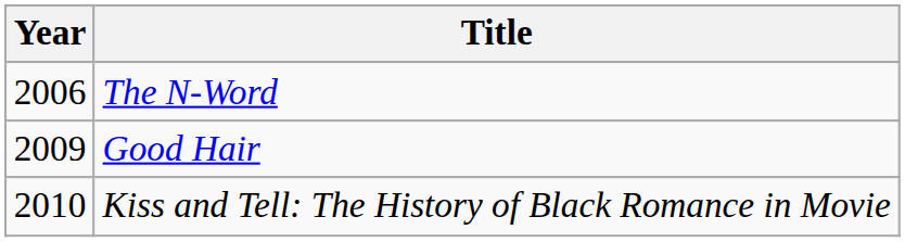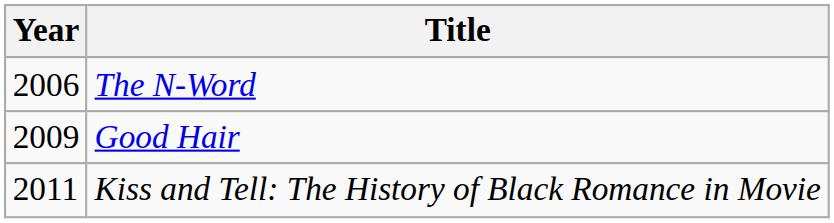 <table class="wikitable sortable">
 <tr>
 <th>Year</th>
 <th>Title</th>
 </tr>
 <tr>
 <td>2006</td>
 <td><em><a href='#'>The N-Word</a></em></td>
 </tr>
 <tr>
 <td>2009</td>
 <td><em><a href='#'>Good Hair</a></em></td>
 </tr>
 <tr>
-<td>2010</td>
+<td>2011</td>
 <td><em>Kiss and Tell: The History of Black Romance in Movie</em></td>
 </tr>
 </table>
